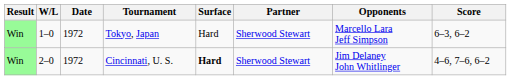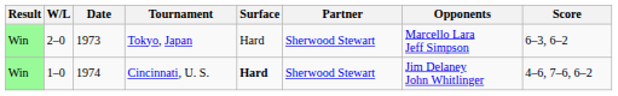 <table class="sortable wikitable">
 <tr>
 <th style="width:40px">Result</th>
 <th style="width:30px" class="unsortable">W/L</th>
 <th style="width:60px">Date</th>
 <th style="width:140px">Tournament</th>
 <th style="width:50px">Surface</th>
 <th style="width:150px">Partner</th>
 <th style="width:150px">Opponents</th>
 <th style="width:110px" class="unsortable">Score</th>
 </tr>
 <tr>
 <td style="background:#98fb98;">Win</td>
-<td>1–0</td>
-<td>1972</td>
+<td>2–0</td>
+<td>1973</td>
 <td><a href='#'>Tokyo</a>, <a href='#'>Japan</a></td>
 <td>Hard</td>
 <td> <a href='#'>Sherwood Stewart</a></td>
 <td> <a href='#'>Marcello Lara</a><br> <a href='#'>Jeff Simpson</a></td>
 <td>6–3, 6–2</td>
 </tr>
 <tr>
 <td style="background:#98fb98;">Win</td>
-<td>2–0</td>
-<td>1972</td>
+<td>1–0</td>
+<td>1974</td>
 <td><a href='#'>Cincinnati</a>, U. S.</td>
 <td><strong>Hard</strong></td>
 <td> <a href='#'>Sherwood Stewart</a></td>
 <td> <a href='#'>Jim Delaney</a><br> <a href='#'>John Whitlinger</a></td>
 <td>4–6, 7–6, 6–2</td>
 </tr>
 </table>
